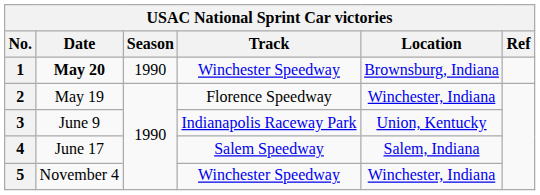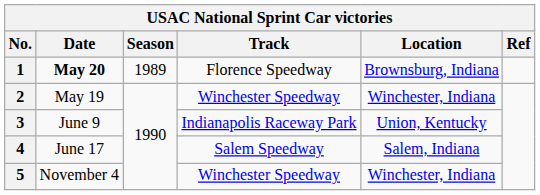 <table class="wikitable collapsible collapsed" style="text-align:center; font-size:80%">
 <tr>
 <th colspan=45>USAC National Sprint Car victories</th>
 </tr>
 <tr>
 <th scope="col">No.</th>
 <th scope="col">Date</th>
 <th scope="col">Season</th>
 <th scope="col">Track</th>
 <th scope="col">Location</th>
 <th scope="col">Ref</th>
 </tr>
 <tr>
 <th scope="row">1</th>
 <td><strong>May 20</strong></td>
-<td rowspan=1>1990</td>
-<td><a href='#'>Winchester Speedway</a></td>
+<td rowspan=1>1989</td>
+<td>Florence Speedway</td>
 <td><a href='#'>Brownsburg, Indiana</a></td>
 <td rowspan=1></td>
 </tr>
 <tr>
 <th scope="row">2</th>
 <td>May 19</td>
 <td rowspan=4>1990</td>
-<td>Florence Speedway</td>
+<td><a href='#'>Winchester Speedway</a></td>
 <td><a href='#'>Winchester, Indiana</a></td>
 <td rowspan=4></td>
 </tr>
 <tr>
 <th scope="row">3</th>
 <td>June 9</td>
 <td><a href='#'>Indianapolis Raceway Park</a></td>
 <td><a href='#'>Union, Kentucky</a></td>
 </tr>
 <tr>
 <th scope="row">4</th>
 <td>June 17</td>
 <td><a href='#'>Salem Speedway</a></td>
 <td><a href='#'>Salem, Indiana</a></td>
 </tr>
 <tr>
 <th scope="row">5</th>
 <td>November 4</td>
 <td><a href='#'>Winchester Speedway</a></td>
 <td><a href='#'>Winchester, Indiana</a></td>
 </tr>
 </table>
